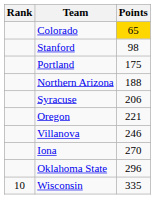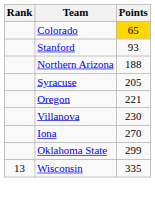 <table class="wikitable sortable" style="text-align:center">
 <tr>
 <th>Rank</th>
 <th>Team</th>
 <th>Points</th>
 </tr>
 <tr>
 <td></td>
 <td align=left><a href='#'>Colorado</a></td>
 <td style="background: gold;">65</td>
 </tr>
 <tr>
 <td></td>
 <td align=left><a href='#'>Stanford</a></td>
-<td>98</td>
-</tr>
-<tr>
-<td></td>
-<td align=left><a href='#'>Portland</a></td>
-<td>175</td>
+<td>93</td>
 </tr>
 <tr>
 <td></td>
 <td align=left><a href='#'>Northern Arizona</a></td>
 <td>188</td>
 </tr>
 <tr>
 <td></td>
 <td align=left><a href='#'>Syracuse</a></td>
-<td>206</td>
+<td>205</td>
 </tr>
 <tr>
 <td></td>
 <td align=left><a href='#'>Oregon</a></td>
 <td>221</td>
 </tr>
 <tr>
 <td></td>
 <td align=left><a href='#'>Villanova</a></td>
-<td>246</td>
+<td>230</td>
 </tr>
 <tr>
 <td></td>
 <td align=left><a href='#'>Iona</a></td>
 <td>270</td>
 </tr>
 <tr>
 <td></td>
 <td align=left><a href='#'>Oklahoma State</a></td>
-<td>296</td>
+<td>299</td>
 </tr>
 <tr>
-<td>10</td>
+<td>13</td>
 <td align=left><a href='#'>Wisconsin</a></td>
 <td>335</td>
 </tr>
 </table>
